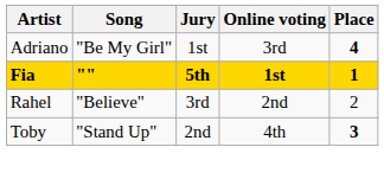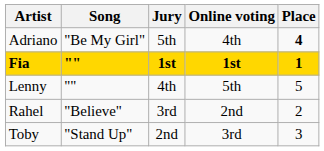 <table class="wikitable sortable" style="margin: 1em auto 1em auto; text-align:center">
 <tr>
 <th scope="col">Artist</th>
 <th scope="col">Song</th>
 <th scope="col">Jury</th>
 <th scope="col">Online voting</th>
 <th scope="col">Place</th>
 </tr>
 <tr>
 <td align="left">Adriano</td>
 <td align="left">"Be My Girl"</td>
-<td>1st</td>
-<td>3rd</td>
+<td>5th</td>
+<td>4th</td>
 <td><strong>4</strong></td>
 </tr>
 <tr style="font-weight:bold; background:gold;">
 <td align="left">Fia</td>
 <td align="left">""</td>
-<td>5th</td>
+<td>1st</td>
 <td>1st</td>
 <td>1</td>
+</tr>
+<tr>
+<td align="left">Lenny</td>
+<td align="left">""</td>
+<td>4th</td>
+<td>5th</td>
+<td>5</td>
 </tr>
 <tr>
 <td align="left">Rahel</td>
 <td align="left">"Believe"</td>
 <td>3rd</td>
 <td>2nd</td>
 <td>2</td>
 </tr>
 <tr>
 <td align="left">Toby</td>
 <td align="left">"Stand Up"</td>
 <td>2nd</td>
-<td>4th</td>
-<td><strong>3</strong></td>
+<td>3rd</td>
+<td>3</td>
 </tr>
 </table>
